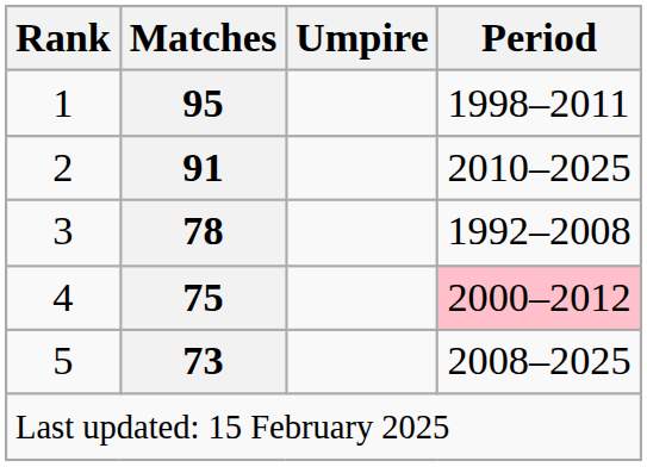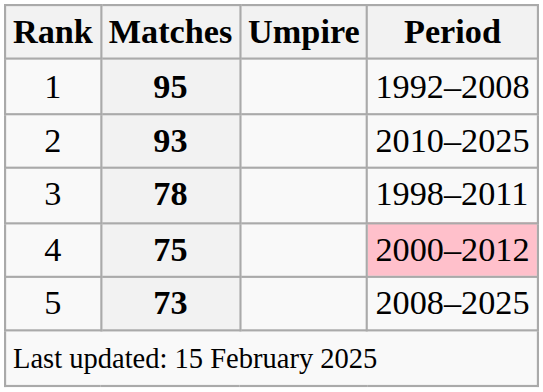 <table class="wikitable plainrowheaders sortable">
 <tr>
 <th scope=col>Rank</th>
 <th scope=col>Matches</th>
 <th scope=col>Umpire</th>
 <th scope=col>Period</th>
 </tr>
 <tr>
 <td align=center>1</td>
 <th scope=row style=text-align:center;>95</th>
 <td></td>
-<td>1998–2011</td>
+<td>1992–2008</td>
 </tr>
 <tr>
 <td align=center>2</td>
-<th scope=row style=text-align:center;>91</th>
+<th scope=row style=text-align:center;>93</th>
 <td> </td>
 <td>2010–2025</td>
 </tr>
 <tr>
 <td align=center>3</td>
 <th scope=row style=text-align:center;>78</th>
 <td></td>
-<td>1992–2008</td>
+<td>1998–2011</td>
 </tr>
 <tr>
 <td align=center>4</td>
 <th scope=row style=text-align:center;>75</th>
 <td></td>
 <td style="background: pink;">2000–2012</td>
 </tr>
 <tr>
 <td align=center>5</td>
 <th scope=row style=text-align:center;>73</th>
 <td> </td>
 <td>2008–2025</td>
 </tr>
 <tr class=sortbottom>
 <td colspan=4><small>Last updated: 15 February 2025</small></td>
 </tr>
 </table>
